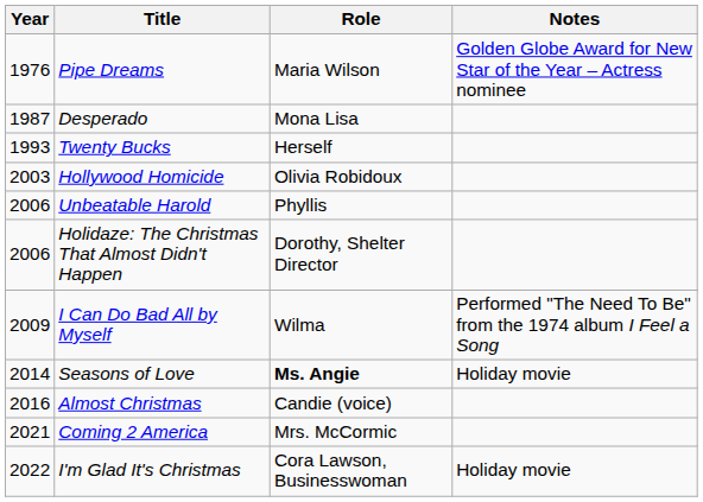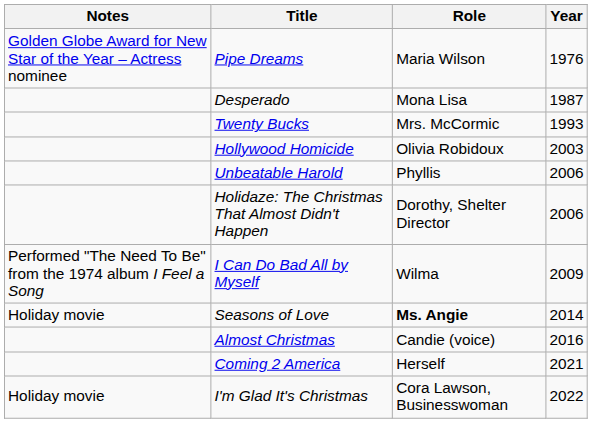 <table class="wikitable sortable">
 <tr>
-<th>Year</th>
+<th class="unsortable">Notes</th>
 <th>Title</th>
 <th>Role</th>
-<th class="unsortable">Notes</th>
+<th>Year</th>
 </tr>
 <tr>
-<td style="text-align:center;">1976</td>
+<td><a href='#'>Golden Globe Award for New Star of the Year – Actress</a> nominee</td>
 <td><em><a href='#'>Pipe Dreams</a></em></td>
 <td>Maria Wilson</td>
-<td><a href='#'>Golden Globe Award for New Star of the Year – Actress</a> nominee</td>
+<td style="text-align:center;">1976</td>
 </tr>
 <tr>
-<td style="text-align:center;">1987</td>
+<td></td>
 <td><em>Desperado</em></td>
 <td>Mona Lisa</td>
-<td></td>
+<td style="text-align:center;">1987</td>
 </tr>
 <tr>
+<td></td>
+<td><em><a href='#'>Twenty Bucks</a></em></td>
+<td>Mrs. McCormic</td>
 <td style="text-align:center;">1993</td>
-<td><em><a href='#'>Twenty Bucks</a></em></td>
-<td>Herself</td>
-<td></td>
 </tr>
 <tr>
-<td style="text-align:center;">2003</td>
+<td></td>
 <td><em><a href='#'>Hollywood Homicide</a></em></td>
 <td>Olivia Robidoux</td>
-<td></td>
+<td style="text-align:center;">2003</td>
 </tr>
 <tr>
-<td style="text-align:center;">2006</td>
+<td></td>
 <td><em><a href='#'>Unbeatable Harold</a></em></td>
 <td>Phyllis</td>
-<td></td>
+<td style="text-align:center;">2006</td>
 </tr>
 <tr>
-<td style="text-align:center;">2006</td>
+<td></td>
 <td><em>Holidaze: The Christmas That Almost Didn't Happen</em></td>
 <td>Dorothy, Shelter Director</td>
-<td></td>
+<td style="text-align:center;">2006</td>
 </tr>
 <tr>
-<td style="text-align:center;">2009</td>
+<td>Performed "The Need To Be" from the 1974 album <em>I Feel a Song</em></td>
 <td><em><a href='#'>I Can Do Bad All by Myself</a></em></td>
 <td>Wilma</td>
-<td>Performed "The Need To Be" from the 1974 album <em>I Feel a Song</em></td>
+<td style="text-align:center;">2009</td>
 </tr>
 <tr>
-<td style="text-align:center;">2014</td>
+<td>Holiday movie</td>
 <td><em>Seasons of Love</em></td>
 <td><strong>Ms. Angie</strong></td>
-<td>Holiday movie</td>
+<td style="text-align:center;">2014</td>
 </tr>
 <tr>
-<td style="text-align:center;">2016</td>
+<td></td>
 <td><em><a href='#'>Almost Christmas</a></em></td>
 <td>Candie (voice)</td>
-<td></td>
+<td style="text-align:center;">2016</td>
 </tr>
 <tr>
+<td></td>
+<td><em><a href='#'>Coming 2 America</a></em></td>
+<td>Herself</td>
 <td style="text-align:center;">2021</td>
-<td><em><a href='#'>Coming 2 America</a></em></td>
-<td>Mrs. McCormic</td>
-<td></td>
 </tr>
 <tr>
-<td style="text-align:center;">2022</td>
+<td>Holiday movie</td>
 <td><em>I'm Glad It's Christmas</em></td>
 <td>Cora Lawson, Businesswoman</td>
-<td>Holiday movie</td>
+<td style="text-align:center;">2022</td>
 </tr>
 </table>
